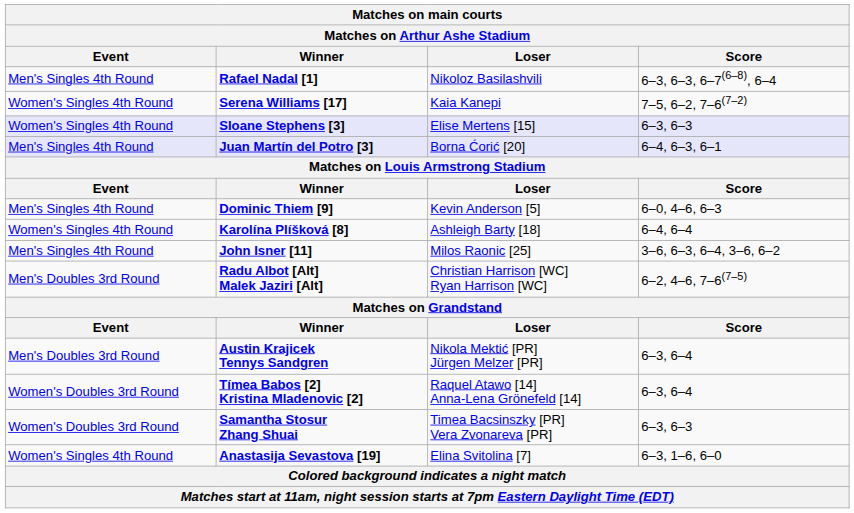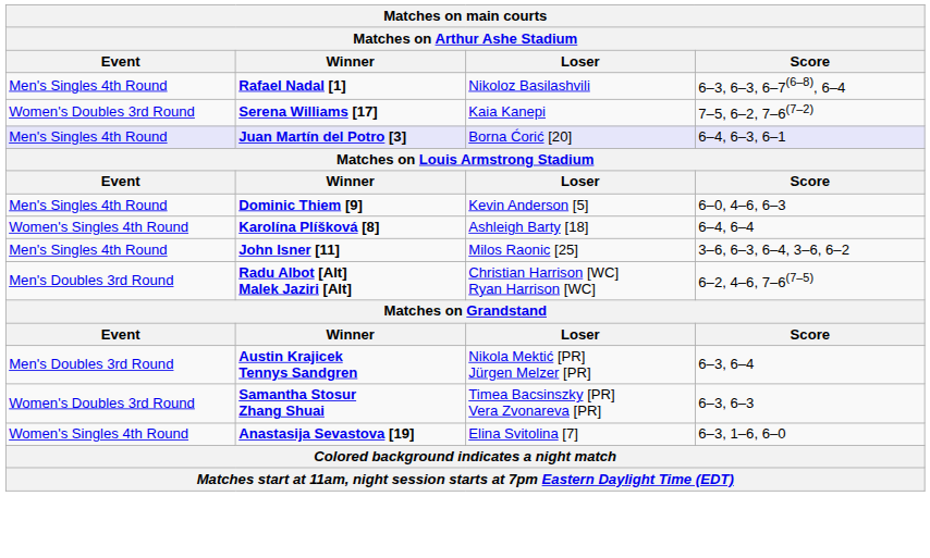 <table class="wikitable" style="margin:auto;">
 <tr>
 <th colspan="4" style="white-space:nowrap;">Matches on main courts</th>
 </tr>
 <tr>
 <th colspan="4"><strong>Matches on <a href='#'>Arthur Ashe Stadium</a></strong></th>
 </tr>
 <tr>
 <th width=250>Event</th>
 <th width=250>Winner</th>
 <th width=250>Loser</th>
 <th width=250>Score</th>
 </tr>
 <tr>
 <td><a href='#'>Men's Singles 4th Round</a></td>
 <td> <strong><a href='#'>Rafael Nadal</a> [1]</strong></td>
 <td> <a href='#'>Nikoloz Basilashvili</a></td>
 <td>6–3, 6–3, 6–7<sup>(6–8)</sup>, 6–4</td>
 </tr>
 <tr>
-<td><a href='#'>Women's Singles 4th Round</a></td>
+<td><a href='#'>Women's Doubles 3rd Round</a></td>
 <td> <strong><a href='#'>Serena Williams</a> [17]</strong></td>
 <td> <a href='#'>Kaia Kanepi</a></td>
 <td>7–5, 6–2, 7–6<sup>(7–2)</sup></td>
-</tr>
-<tr bgcolor="lavender">
-<td><a href='#'>Women's Singles 4th Round</a></td>
-<td> <strong><a href='#'>Sloane Stephens</a> [3]</strong></td>
-<td> <a href='#'>Elise Mertens</a> [15]</td>
-<td>6–3, 6–3</td>
 </tr>
 <tr bgcolor="lavender">
 <td><a href='#'>Men's Singles 4th Round</a></td>
 <td> <strong><a href='#'>Juan Martín del Potro</a> [3]</strong></td>
 <td> <a href='#'>Borna Ćorić</a> [20]</td>
 <td>6–4, 6–3, 6–1</td>
 </tr>
 <tr>
 <th colspan="4"><strong>Matches on <a href='#'>Louis Armstrong Stadium</a></strong></th>
 </tr>
 <tr>
 <th width=250>Event</th>
 <th width=250>Winner</th>
 <th width=250>Loser</th>
 <th width=250>Score</th>
 </tr>
 <tr>
 <td><a href='#'>Men's Singles 4th Round</a></td>
 <td> <strong><a href='#'>Dominic Thiem</a> [9]</strong></td>
 <td> <a href='#'>Kevin Anderson</a> [5]</td>
 <td>6–0, 4–6, 6–3</td>
 </tr>
 <tr>
 <td><a href='#'>Women's Singles 4th Round</a></td>
 <td> <strong><a href='#'>Karolína Plíšková</a> [8]</strong></td>
 <td> <a href='#'>Ashleigh Barty</a> [18]</td>
 <td>6–4, 6–4</td>
 </tr>
 <tr>
 <td><a href='#'>Men's Singles 4th Round</a></td>
 <td> <strong><a href='#'>John Isner</a> [11]</strong></td>
 <td> <a href='#'>Milos Raonic</a> [25]</td>
 <td>3–6, 6–3, 6–4, 3–6, 6–2</td>
 </tr>
 <tr>
 <td><a href='#'>Men's Doubles 3rd Round</a></td>
 <td> <strong><a href='#'>Radu Albot</a> [Alt] <br>  <a href='#'>Malek Jaziri</a> [Alt]</strong></td>
 <td> <a href='#'>Christian Harrison</a> [WC] <br>  <a href='#'>Ryan Harrison</a> [WC]</td>
 <td>6–2, 4–6, 7–6<sup>(7–5)</sup></td>
 </tr>
 <tr>
 <th colspan="4"><strong>Matches on <a href='#'>Grandstand</a></strong></th>
 </tr>
 <tr>
 <th width=250>Event</th>
 <th width=250>Winner</th>
 <th width=250>Loser</th>
 <th width=250>Score</th>
 </tr>
 <tr>
 <td><a href='#'>Men's Doubles 3rd Round</a></td>
 <td> <strong><a href='#'>Austin Krajicek</a></strong> <br>  <strong><a href='#'>Tennys Sandgren</a></strong></td>
 <td> <a href='#'>Nikola Mektić</a> [PR] <br>  <a href='#'>Jürgen Melzer</a> [PR]</td>
 <td>6–3, 6–4</td>
 </tr>
 <tr>
 <td><a href='#'>Women's Doubles 3rd Round</a></td>
-<td> <strong><a href='#'>Tímea Babos</a> [2]</strong> <br>  <strong><a href='#'>Kristina Mladenovic</a> [2]</strong></td>
-<td> <a href='#'>Raquel Atawo</a> [14] <br>  <a href='#'>Anna-Lena Grönefeld</a> [14]</td>
-<td>6–3, 6–4</td>
-</tr>
-<tr>
-<td><a href='#'>Women's Doubles 3rd Round</a></td>
 <td> <strong><a href='#'>Samantha Stosur</a></strong> <br>  <strong><a href='#'>Zhang Shuai</a></strong></td>
 <td> <a href='#'>Timea Bacsinszky</a> [PR] <br>  <a href='#'>Vera Zvonareva</a> [PR]</td>
 <td>6–3, 6–3</td>
 </tr>
 <tr>
 <td><a href='#'>Women's Singles 4th Round</a></td>
 <td> <strong><a href='#'>Anastasija Sevastova</a> [19]</strong></td>
 <td> <a href='#'>Elina Svitolina</a> [7]</td>
 <td>6–3, 1–6, 6–0</td>
 </tr>
 <tr>
 <th colspan=4><em>Colored background indicates a night match</em></th>
 </tr>
 <tr>
 <th colspan=4><em>Matches start at 11am, night session starts at 7pm <a href='#'>Eastern Daylight Time (EDT)</a></em></th>
 </tr>
 </table>
